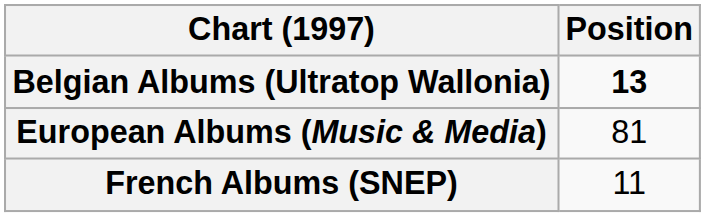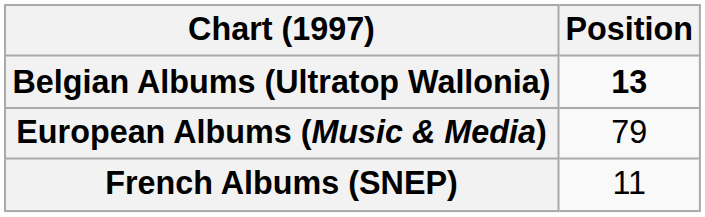 <table class="wikitable sortable plainrowheaders" style="text-align:center">
 <tr>
 <th scope="col">Chart (1997)</th>
 <th scope="col">Position</th>
 </tr>
 <tr>
 <th scope="row">Belgian Albums (Ultratop Wallonia)</th>
 <td><strong>13</strong></td>
 </tr>
 <tr>
 <th scope="row">European Albums (<em>Music & Media</em>)</th>
-<td>81</td>
+<td>79</td>
 </tr>
 <tr>
 <th scope="row">French Albums (SNEP)</th>
 <td>11</td>
 </tr>
 </table>
